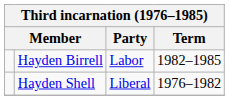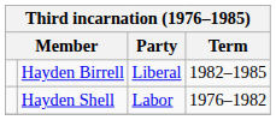 <table class="wikitable">
 <tr>
 <th colspan="4">Third incarnation (1976–1985)</th>
 </tr>
 <tr>
 <th colspan="2">Member</th>
 <th>Party</th>
 <th>Term</th>
 </tr>
 <tr>
 <td> </td>
 <td><a href='#'>Hayden Birrell</a></td>
-<td><a href='#'>Labor</a></td>
+<td><a href='#'>Liberal</a></td>
 <td>1982–1985</td>
 </tr>
 <tr>
 <td> </td>
 <td><a href='#'>Hayden Shell</a></td>
-<td><a href='#'>Liberal</a></td>
+<td><a href='#'>Labor</a></td>
 <td>1976–1982</td>
 </tr>
 <tr>
 </tr>
 </table>
